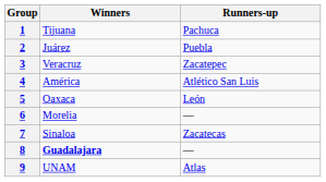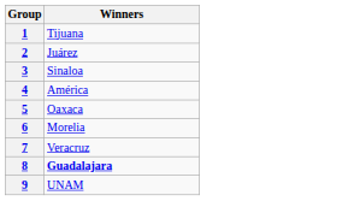 <table class="wikitable">
 <tr>
 <th>Group</th>
 <th width=200>Winners</th>
-<th width=200>Runners-up</th>
 </tr>
 <tr>
 <th><a href='#'>1</a></th>
 <td><a href='#'>Tijuana</a></td>
-<td><a href='#'>Pachuca</a></td>
 </tr>
 <tr>
 <th><a href='#'>2</a></th>
 <td><a href='#'>Juárez</a></td>
-<td><a href='#'>Puebla</a></td>
 </tr>
 <tr>
 <th><a href='#'>3</a></th>
-<td><a href='#'>Veracruz</a></td>
-<td><a href='#'>Zacatepec</a></td>
+<td><a href='#'>Sinaloa</a></td>
 </tr>
 <tr>
 <th><a href='#'>4</a></th>
 <td><a href='#'>América</a></td>
-<td><a href='#'>Atlético San Luis</a></td>
 </tr>
 <tr>
 <th><a href='#'>5</a></th>
 <td><a href='#'>Oaxaca</a></td>
-<td><a href='#'>León</a></td>
 </tr>
 <tr>
 <th><a href='#'>6</a></th>
 <td><a href='#'>Morelia</a></td>
-<td>—</td>
 </tr>
 <tr>
 <th><a href='#'>7</a></th>
-<td><a href='#'>Sinaloa</a></td>
-<td><a href='#'>Zacatecas</a></td>
+<td><a href='#'>Veracruz</a></td>
 </tr>
 <tr>
 <th><a href='#'>8</a></th>
 <td><strong><a href='#'>Guadalajara</a></strong></td>
-<td>—</td>
 </tr>
 <tr>
 <th><a href='#'>9</a></th>
 <td><a href='#'>UNAM</a></td>
-<td><a href='#'>Atlas</a></td>
 </tr>
 </table>
